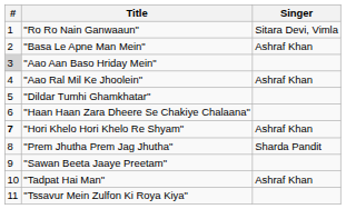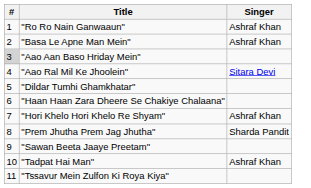 <table class="wikitable" style="font-size:95%;">
 <tr>
 <th>#</th>
 <th>Title</th>
 <th>Singer</th>
 </tr>
 <tr>
 <td>1</td>
 <td>"Ro Ro Nain Ganwaaun"</td>
-<td>Sitara Devi, Vimla</td>
+<td>Ashraf Khan</td>
 </tr>
 <tr>
 <td>2</td>
 <td>"Basa Le Apne Man Mein"</td>
 <td>Ashraf Khan</td>
 </tr>
 <tr>
 <td style="background: lightgrey;">3</td>
 <td>"Aao Aan Baso Hriday Mein"</td>
 <td></td>
 </tr>
 <tr>
 <td>4</td>
 <td>"Aao Ral Mil Ke Jhoolein"</td>
-<td>Ashraf Khan</td>
+<td><a href='#'>Sitara Devi</a></td>
 </tr>
 <tr>
 <td>5</td>
 <td>"Dildar Tumhi Ghamkhatar"</td>
 <td></td>
 </tr>
 <tr>
 <td>6</td>
 <td>"Haan Haan Zara Dheere Se Chakiye Chalaana"</td>
 <td></td>
 </tr>
 <tr>
-<td><strong>7</strong></td>
+<td>7</td>
 <td>"Hori Khelo Hori Khelo Re Shyam"</td>
 <td>Ashraf Khan</td>
 </tr>
 <tr>
 <td>8</td>
 <td>"Prem Jhutha Prem Jag Jhutha"</td>
 <td>Sharda Pandit</td>
 </tr>
 <tr>
 <td>9</td>
 <td>"Sawan Beeta Jaaye Preetam"</td>
 <td></td>
 </tr>
 <tr>
 <td>10</td>
 <td>"Tadpat Hai Man"</td>
 <td>Ashraf Khan</td>
 </tr>
 <tr>
 <td>11</td>
 <td>"Tssavur Mein Zulfon Ki Roya Kiya"</td>
 <td></td>
 </tr>
 </table>
